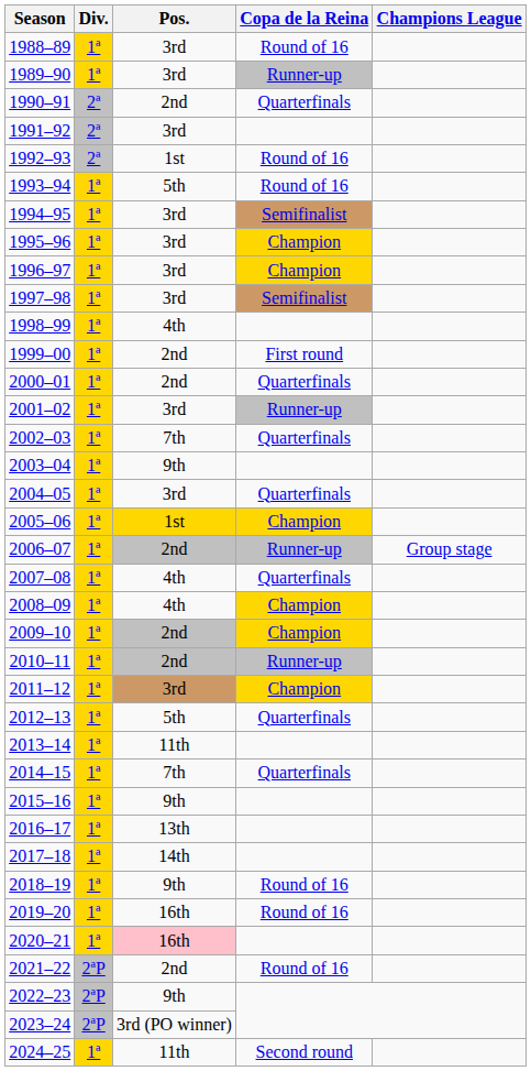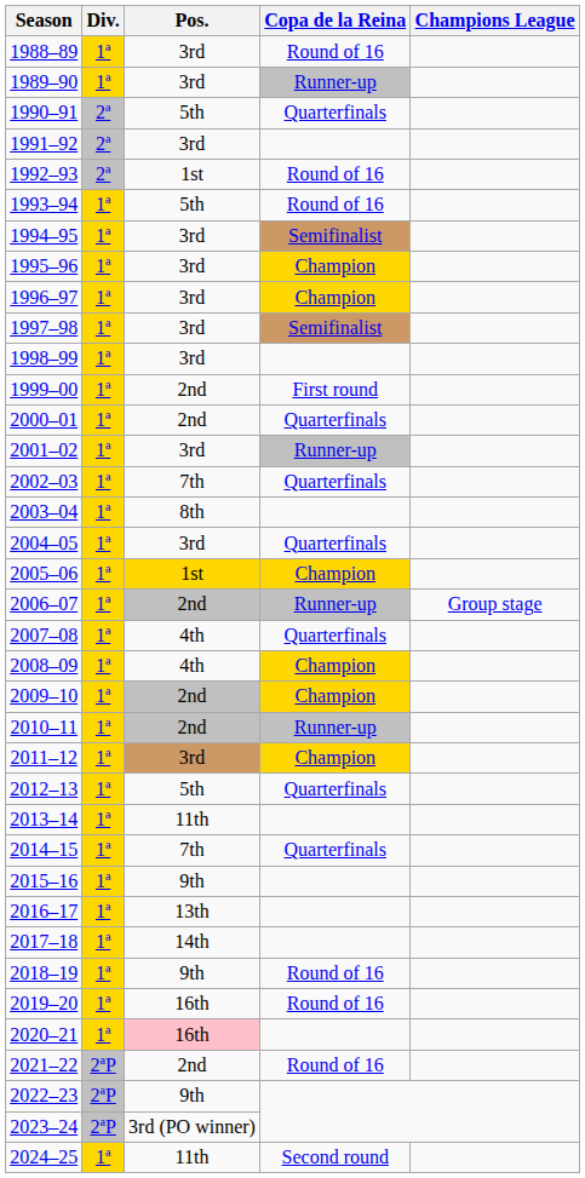 <table class="wikitable" style="text-align:center">
 <tr>
 <th>Season</th>
 <th>Div.</th>
 <th>Pos.</th>
 <th><a href='#'>Copa de la Reina</a></th>
 <th><a href='#'>Champions League</a></th>
 </tr>
 <tr>
 <td><a href='#'>1988–89</a></td>
 <td bgcolor=gold><a href='#'>1ª</a></td>
 <td>3rd</td>
 <td><a href='#'>Round of 16</a></td>
 <td></td>
 </tr>
 <tr>
 <td><a href='#'>1989–90</a></td>
 <td bgcolor=gold><a href='#'>1ª</a></td>
 <td>3rd</td>
 <td bgcolor="silver"><a href='#'>Runner-up</a></td>
 <td></td>
 </tr>
 <tr>
 <td><a href='#'>1990–91</a></td>
 <td bgcolor=silver><a href='#'>2ª</a></td>
-<td>2nd</td>
+<td>5th</td>
 <td><a href='#'>Quarterfinals</a></td>
 <td></td>
 </tr>
 <tr>
 <td><a href='#'>1991–92</a></td>
 <td bgcolor=silver><a href='#'>2ª</a></td>
 <td>3rd</td>
 <td></td>
 <td></td>
 </tr>
 <tr>
 <td><a href='#'>1992–93</a></td>
 <td bgcolor=silver><a href='#'>2ª</a></td>
 <td>1st</td>
 <td><a href='#'>Round of 16</a></td>
 <td></td>
 </tr>
 <tr>
 <td><a href='#'>1993–94</a></td>
 <td bgcolor=gold><a href='#'>1ª</a></td>
 <td>5th</td>
 <td><a href='#'>Round of 16</a></td>
 <td></td>
 </tr>
 <tr>
 <td><a href='#'>1994–95</a></td>
 <td bgcolor=gold><a href='#'>1ª</a></td>
 <td>3rd</td>
 <td bgcolor="#CC9966"><a href='#'>Semifinalist</a></td>
 <td></td>
 </tr>
 <tr>
 <td><a href='#'>1995–96</a></td>
 <td bgcolor=gold><a href='#'>1ª</a></td>
 <td>3rd</td>
 <td bgcolor="gold"><a href='#'>Champion</a></td>
 <td></td>
 </tr>
 <tr>
 <td><a href='#'>1996–97</a></td>
 <td bgcolor=gold><a href='#'>1ª</a></td>
 <td>3rd</td>
 <td bgcolor="gold"><a href='#'>Champion</a></td>
 <td></td>
 </tr>
 <tr>
 <td><a href='#'>1997–98</a></td>
 <td bgcolor=gold><a href='#'>1ª</a></td>
 <td>3rd</td>
 <td bgcolor="#CC9966"><a href='#'>Semifinalist</a></td>
 <td></td>
 </tr>
 <tr>
 <td><a href='#'>1998–99</a></td>
 <td bgcolor=gold><a href='#'>1ª</a></td>
-<td>4th</td>
+<td>3rd</td>
 <td></td>
 <td></td>
 </tr>
 <tr>
 <td><a href='#'>1999–00</a></td>
 <td bgcolor=gold><a href='#'>1ª</a></td>
 <td>2nd</td>
 <td><a href='#'>First round</a></td>
 <td></td>
 </tr>
 <tr>
 <td><a href='#'>2000–01</a></td>
 <td bgcolor=gold><a href='#'>1ª</a></td>
 <td>2nd</td>
 <td><a href='#'>Quarterfinals</a></td>
 <td></td>
 </tr>
 <tr>
 <td><a href='#'>2001–02</a></td>
 <td bgcolor=gold><a href='#'>1ª</a></td>
 <td>3rd</td>
 <td bgcolor="silver"><a href='#'>Runner-up</a></td>
 <td></td>
 </tr>
 <tr>
 <td><a href='#'>2002–03</a></td>
 <td bgcolor=gold><a href='#'>1ª</a></td>
 <td>7th</td>
 <td><a href='#'>Quarterfinals</a></td>
 <td></td>
 </tr>
 <tr>
 <td><a href='#'>2003–04</a></td>
 <td bgcolor=gold><a href='#'>1ª</a></td>
-<td>9th</td>
+<td>8th</td>
 <td></td>
 <td></td>
 </tr>
 <tr>
 <td><a href='#'>2004–05</a></td>
 <td bgcolor=gold><a href='#'>1ª</a></td>
 <td>3rd</td>
 <td><a href='#'>Quarterfinals</a></td>
 <td></td>
 </tr>
 <tr>
 <td><a href='#'>2005–06</a></td>
 <td bgcolor=gold><a href='#'>1ª</a></td>
 <td bgcolor=gold>1st</td>
 <td bgcolor="gold"><a href='#'>Champion</a></td>
 <td></td>
 </tr>
 <tr>
 <td><a href='#'>2006–07</a></td>
 <td bgcolor=gold><a href='#'>1ª</a></td>
 <td bgcolor=silver>2nd</td>
 <td bgcolor="silver"><a href='#'>Runner-up</a></td>
 <td><a href='#'>Group stage</a></td>
 </tr>
 <tr>
 <td><a href='#'>2007–08</a></td>
 <td bgcolor=gold><a href='#'>1ª</a></td>
 <td>4th</td>
 <td><a href='#'>Quarterfinals</a></td>
 <td></td>
 </tr>
 <tr>
 <td><a href='#'>2008–09</a></td>
 <td bgcolor=gold><a href='#'>1ª</a></td>
 <td>4th</td>
 <td bgcolor="gold"><a href='#'>Champion</a></td>
 <td></td>
 </tr>
 <tr>
 <td><a href='#'>2009–10</a></td>
 <td bgcolor=gold><a href='#'>1ª</a></td>
 <td bgcolor=silver>2nd</td>
 <td bgcolor="gold"><a href='#'>Champion</a></td>
 <td></td>
 </tr>
 <tr>
 <td><a href='#'>2010–11</a></td>
 <td bgcolor=gold><a href='#'>1ª</a></td>
 <td bgcolor=silver>2nd</td>
 <td bgcolor="silver"><a href='#'>Runner-up</a></td>
 <td></td>
 </tr>
 <tr>
 <td><a href='#'>2011–12</a></td>
 <td bgcolor=gold><a href='#'>1ª</a></td>
 <td bgcolor=#CC9966>3rd</td>
 <td bgcolor="gold"><a href='#'>Champion</a></td>
 <td></td>
 </tr>
 <tr>
 <td><a href='#'>2012–13</a></td>
 <td bgcolor=gold><a href='#'>1ª</a></td>
 <td>5th</td>
 <td><a href='#'>Quarterfinals</a></td>
 <td></td>
 </tr>
 <tr>
 <td><a href='#'>2013–14</a></td>
 <td bgcolor=gold><a href='#'>1ª</a></td>
 <td>11th</td>
 <td></td>
 <td></td>
 </tr>
 <tr>
 <td><a href='#'>2014–15</a></td>
 <td bgcolor=gold><a href='#'>1ª</a></td>
 <td>7th</td>
 <td><a href='#'>Quarterfinals</a></td>
 <td></td>
 </tr>
 <tr>
 <td><a href='#'>2015–16</a></td>
 <td bgcolor=gold><a href='#'>1ª</a></td>
 <td>9th</td>
 <td></td>
 <td></td>
 </tr>
 <tr>
 <td><a href='#'>2016–17</a></td>
 <td bgcolor=gold><a href='#'>1ª</a></td>
 <td>13th</td>
 <td></td>
 <td></td>
 </tr>
 <tr>
 <td><a href='#'>2017–18</a></td>
 <td bgcolor=gold><a href='#'>1ª</a></td>
 <td>14th</td>
 <td></td>
 <td></td>
 </tr>
 <tr>
 <td><a href='#'>2018–19</a></td>
 <td bgcolor=gold><a href='#'>1ª</a></td>
 <td>9th</td>
 <td><a href='#'>Round of 16</a></td>
 <td></td>
 </tr>
 <tr>
 <td><a href='#'>2019–20</a></td>
 <td bgcolor=gold><a href='#'>1ª</a></td>
 <td>16th</td>
 <td><a href='#'>Round of 16</a></td>
 <td></td>
 </tr>
 <tr>
 <td><a href='#'>2020–21</a></td>
 <td bgcolor=gold><a href='#'>1ª</a></td>
 <td bgcolor=pink>16th</td>
 <td></td>
 <td></td>
 </tr>
 <tr>
 <td><a href='#'>2021–22</a></td>
 <td bgcolor=silver><a href='#'>2ªP</a></td>
 <td>2nd</td>
 <td><a href='#'>Round of 16</a></td>
 <td></td>
 </tr>
 <tr>
 <td><a href='#'>2022–23</a></td>
 <td bgcolor=silver><a href='#'>2ªP</a></td>
 <td>9th</td>
 </tr>
 <tr>
 <td><a href='#'>2023–24</a></td>
 <td bgcolor=silver><a href='#'>2ªP</a></td>
 <td>3rd (PO winner)</td>
 </tr>
 <tr>
 <td><a href='#'>2024–25</a></td>
 <td bgcolor=gold><a href='#'>1ª</a></td>
 <td>11th</td>
 <td><a href='#'>Second round</a></td>
 <td></td>
 </tr>
 </table>
